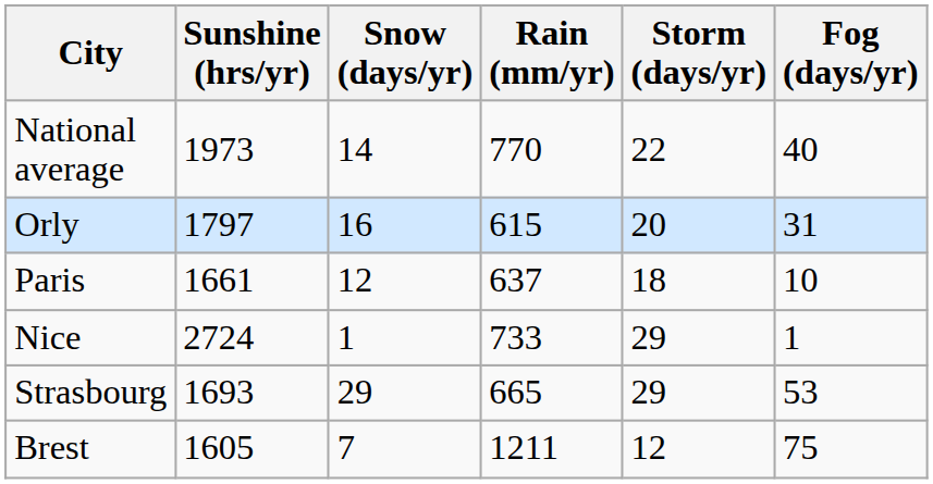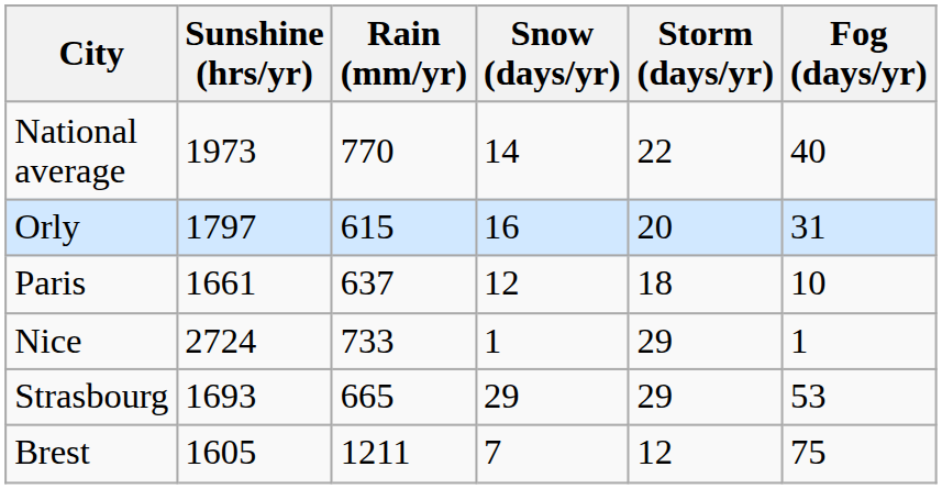 <table class="wikitable sortable" style="margin:1em auto; width: 60%" border="1">
 <tr>
 <th>City</th>
 <th>Sunshine<br>(hrs/yr)</th>
+<th>Rain<br>(mm/yr)</th>
 <th>Snow<br>(days/yr)</th>
-<th>Rain<br>(mm/yr)</th>
 <th>Storm<br>(days/yr)</th>
 <th>Fog<br>(days/yr)</th>
 </tr>
 <tr>
 <td>National average</td>
 <td>1973</td>
+<td>770</td>
 <td>14</td>
-<td>770</td>
 <td>22</td>
 <td>40</td>
 </tr>
 <tr style="background: #D1E8FF">
 <td>Orly</td>
 <td>1797</td>
+<td>615</td>
 <td>16</td>
-<td>615</td>
 <td>20</td>
 <td>31</td>
 </tr>
 <tr>
 <td>Paris</td>
 <td>1661</td>
+<td>637</td>
 <td>12</td>
-<td>637</td>
 <td>18</td>
 <td>10</td>
 </tr>
 <tr>
 <td>Nice</td>
 <td>2724</td>
+<td>733</td>
 <td>1</td>
-<td>733</td>
 <td>29</td>
 <td>1</td>
 </tr>
 <tr>
 <td>Strasbourg</td>
 <td>1693</td>
+<td>665</td>
 <td>29</td>
-<td>665</td>
 <td>29</td>
 <td>53</td>
 </tr>
 <tr>
 <td>Brest</td>
 <td>1605</td>
+<td>1211</td>
 <td>7</td>
-<td>1211</td>
 <td>12</td>
 <td>75</td>
 </tr>
 </table>
